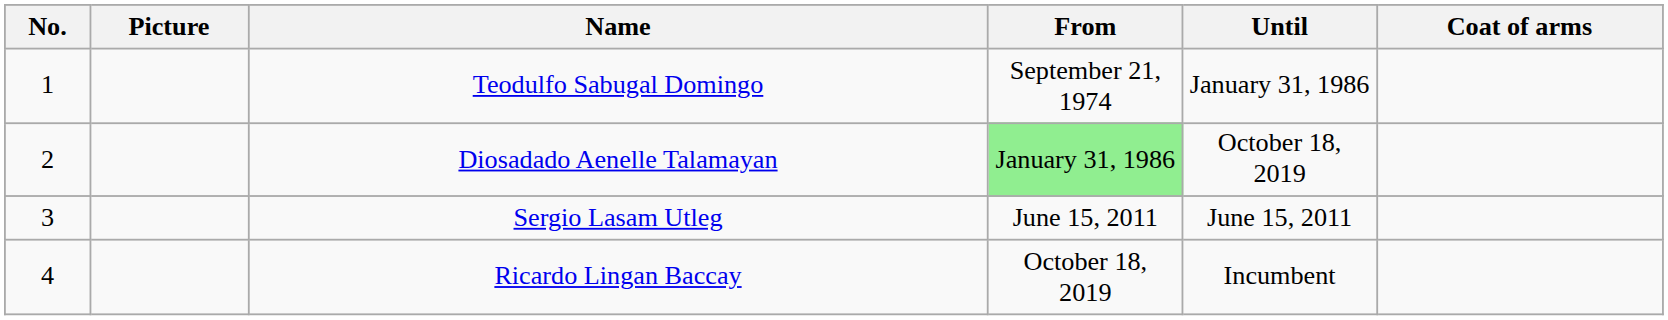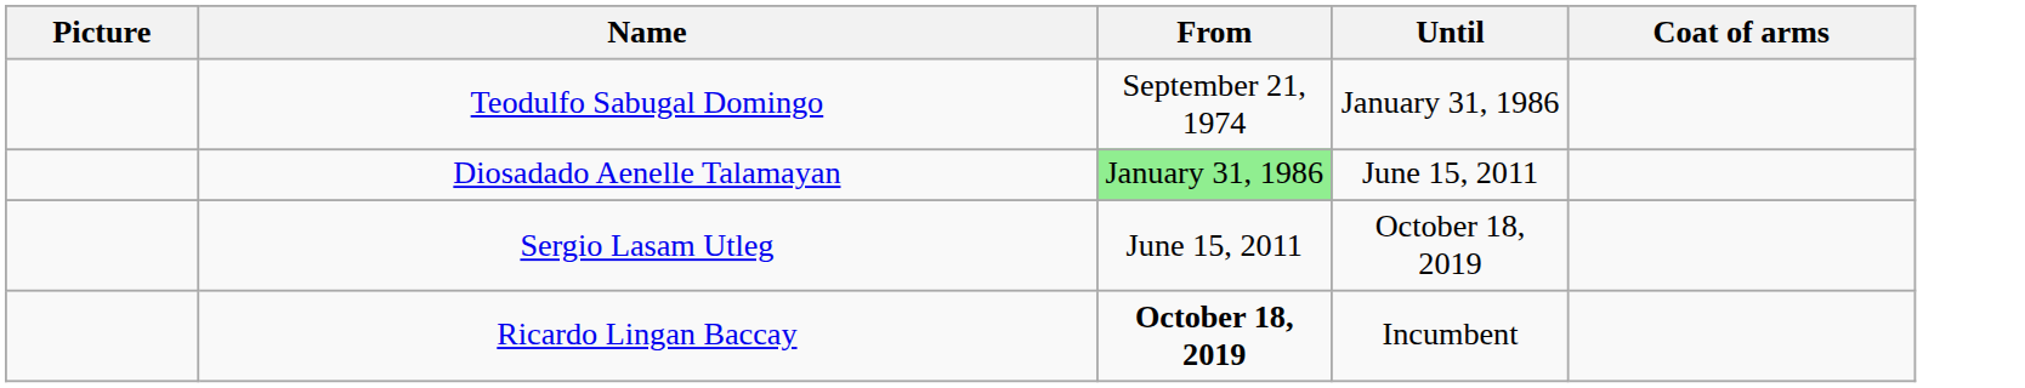 <table class="wikitable" style="font-size:90%;">
 <tr>
-<th style="width:40px;">No.</th>
 <th style="width:80px;">Picture</th>
 <th style="width:400px;">Name</th>
 <th style="width:100px;">From</th>
 <th style="width:100px;">Until</th>
 <th style="width:150px;">Coat of arms</th>
 </tr>
 <tr align=center>
-<td>1</td>
 <td></td>
 <td><a href='#'>Teodulfo Sabugal Domingo</a></td>
 <td>September 21, 1974</td>
 <td>January 31, 1986</td>
 <td></td>
 </tr>
 <tr align=center>
-<td>2</td>
 <td></td>
 <td><a href='#'>Diosadado Aenelle Talamayan</a></td>
 <td style="background: lightgreen;">January 31, 1986</td>
+<td>June 15, 2011</td>
+<td></td>
+</tr>
+<tr align=center>
+<td></td>
+<td><a href='#'>Sergio Lasam Utleg</a></td>
+<td>June 15, 2011</td>
 <td>October 18, 2019</td>
 <td></td>
 </tr>
 <tr align=center>
-<td>3</td>
-<td></td>
-<td><a href='#'>Sergio Lasam Utleg</a></td>
-<td>June 15, 2011</td>
-<td>June 15, 2011</td>
-<td></td>
-</tr>
-<tr align=center>
-<td>4</td>
 <td></td>
 <td><a href='#'>Ricardo Lingan Baccay</a></td>
-<td>October 18, 2019</td>
+<td><strong>October 18, 2019</strong></td>
 <td>Incumbent</td>
 <td></td>
 </tr>
 </table>
